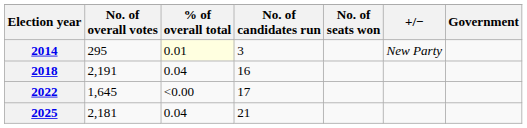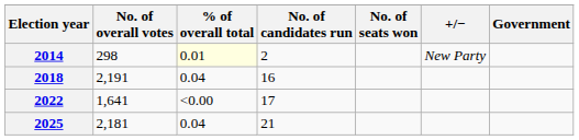 <table class="wikitable plainrowheaders">
 <tr>
 </tr>
 <tr>
 <th scope="col">Election year</th>
 <th scope="col">No. of<br>overall votes</th>
 <th scope="col">% of<br>overall total</th>
 <th scope="col">No. of<br>candidates run</th>
 <th scope="col">No. of<br>seats won</th>
 <th scope="col">+/−</th>
 <th scope="col">Government</th>
 </tr>
 <tr>
 <th scope="row"><a href='#'>2014</a></th>
-<td>295</td>
+<td>298</td>
 <td style="background: lightyellow;">0.01</td>
-<td>3</td>
+<td>2</td>
 <td><small> </small></td>
 <td><em>New Party</em></td>
 <td></td>
 </tr>
 <tr>
 <th scope="row"><a href='#'>2018</a></th>
 <td>2,191</td>
 <td>0.04</td>
 <td>16</td>
 <td><small> </small></td>
 <td></td>
 <td></td>
 </tr>
 <tr>
 <th scope="row"><a href='#'>2022</a></th>
-<td>1,645</td>
+<td>1,641</td>
 <td><0.00</td>
 <td>17</td>
 <td><small> </small></td>
 <td></td>
 <td></td>
 </tr>
 <tr>
 <th scope="row"><a href='#'>2025</a></th>
 <td>2,181</td>
 <td>0.04</td>
 <td>21</td>
 <td><small> </small></td>
 <td></td>
 <td></td>
 </tr>
 </table>
